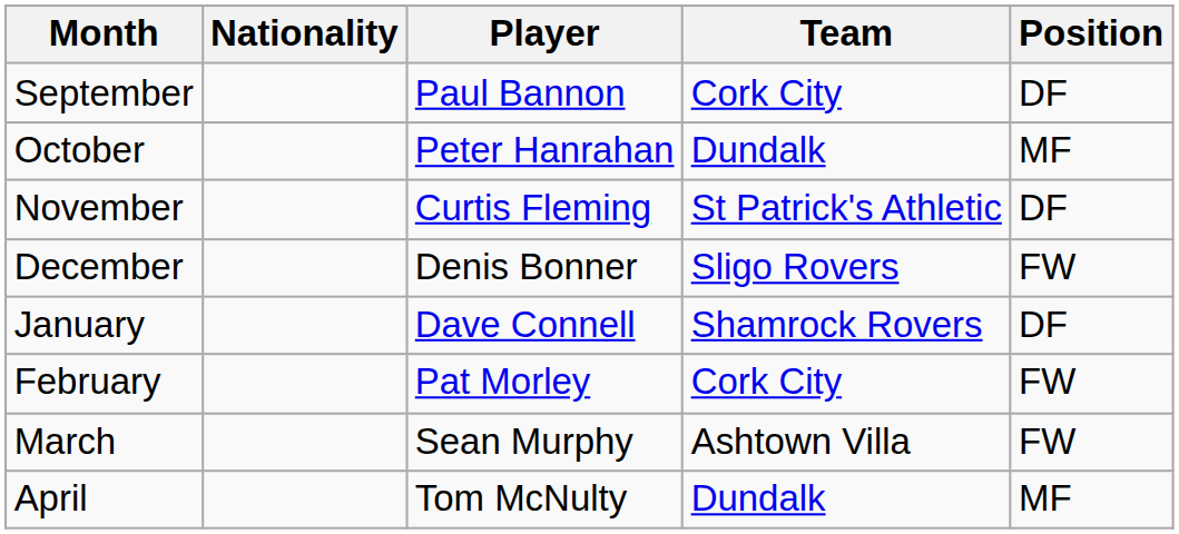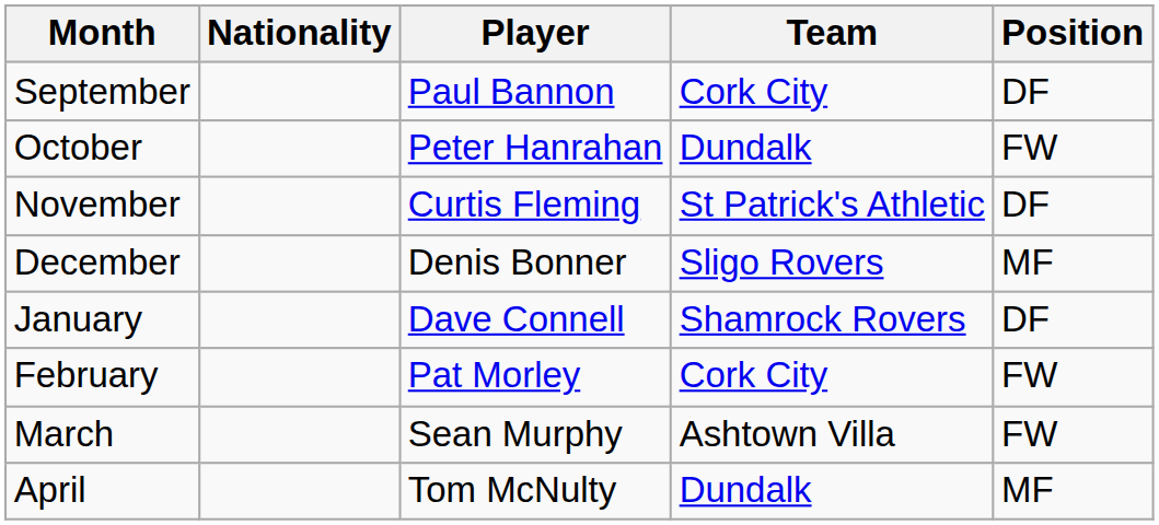 <table class="wikitable sortable">
 <tr>
 <th>Month</th>
 <th>Nationality</th>
 <th>Player</th>
 <th>Team</th>
 <th>Position</th>
 </tr>
 <tr>
 <td>September</td>
 <td></td>
 <td><a href='#'>Paul Bannon</a></td>
 <td><a href='#'>Cork City</a></td>
 <td>DF</td>
 </tr>
 <tr>
 <td>October</td>
 <td></td>
 <td><a href='#'>Peter Hanrahan</a></td>
 <td><a href='#'>Dundalk</a></td>
-<td>MF</td>
+<td>FW</td>
 </tr>
 <tr>
 <td>November</td>
 <td></td>
 <td><a href='#'>Curtis Fleming</a></td>
 <td><a href='#'>St Patrick's Athletic</a></td>
 <td>DF</td>
 </tr>
 <tr>
 <td>December</td>
 <td></td>
 <td>Denis Bonner</td>
 <td><a href='#'>Sligo Rovers</a></td>
-<td>FW</td>
+<td>MF</td>
 </tr>
 <tr>
 <td>January</td>
 <td></td>
 <td><a href='#'>Dave Connell</a></td>
 <td><a href='#'>Shamrock Rovers</a></td>
 <td>DF</td>
 </tr>
 <tr>
 <td>February</td>
 <td></td>
 <td><a href='#'>Pat Morley</a></td>
 <td><a href='#'>Cork City</a></td>
 <td>FW</td>
 </tr>
 <tr>
 <td>March</td>
 <td></td>
 <td>Sean Murphy</td>
 <td>Ashtown Villa</td>
 <td>FW</td>
 </tr>
 <tr>
 <td>April</td>
 <td></td>
 <td>Tom McNulty</td>
 <td><a href='#'>Dundalk</a></td>
 <td>MF</td>
 </tr>
 </table>
